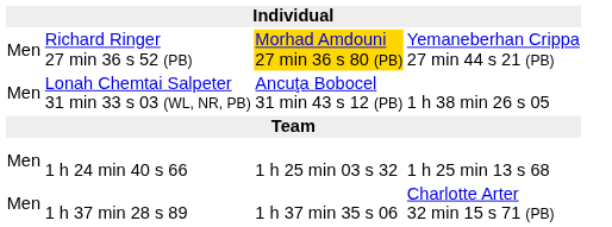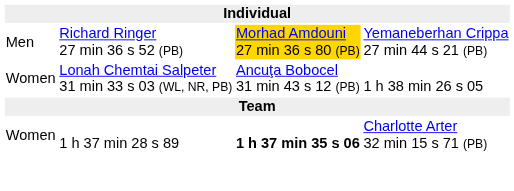 <table>
 <tr>
 <td colspan=4 bgcolor=#eeeeee style=text-align:center;><strong>Individual</strong></td>
 </tr>
 <tr>
 <td>Men</td>
 <td> <a href='#'>Richard Ringer</a><br>  27 min 36 s 52 <small>(PB)</small></td>
 <td style="background: gold;"> <a href='#'>Morhad Amdouni</a><br>  27 min 36 s 80 <small>(PB)</small></td>
 <td> <a href='#'>Yemaneberhan Crippa</a><br>  27 min 44 s 21 <small>(PB)</small></td>
 </tr>
 <tr>
-<td>Men</td>
+<td>Women</td>
 <td> <a href='#'>Lonah Chemtai Salpeter</a><br>  31 min 33 s 03 <small>(WL, NR, PB)</small></td>
 <td> <a href='#'>Ancuţa Bobocel</a><br>  31 min 43 s 12 <small>(PB)</small></td>
 <td> <br> 1 h 38 min 26 s 05</td>
 </tr>
 <tr>
 <td colspan=4 bgcolor=#eeeeee style=text-align:center;><strong>Team</strong></td>
 </tr>
 <tr>
-<td>Men</td>
-<td> <br> 1 h 24 min 40 s 66</td>
-<td> <br> 1 h 25 min 03 s 32</td>
-<td> <br> 1 h 25 min 13 s 68</td>
-</tr>
-<tr>
-<td>Men</td>
+<td>Women</td>
 <td> <br> 1 h 37 min 28 s 89</td>
-<td> <br> 1 h 37 min 35 s 06</td>
+<td><strong> <br> 1 h 37 min 35 s 06</strong></td>
 <td> <a href='#'>Charlotte Arter</a><br>  32 min 15 s 71 <small>(PB)</small></td>
 </tr>
 </table>
